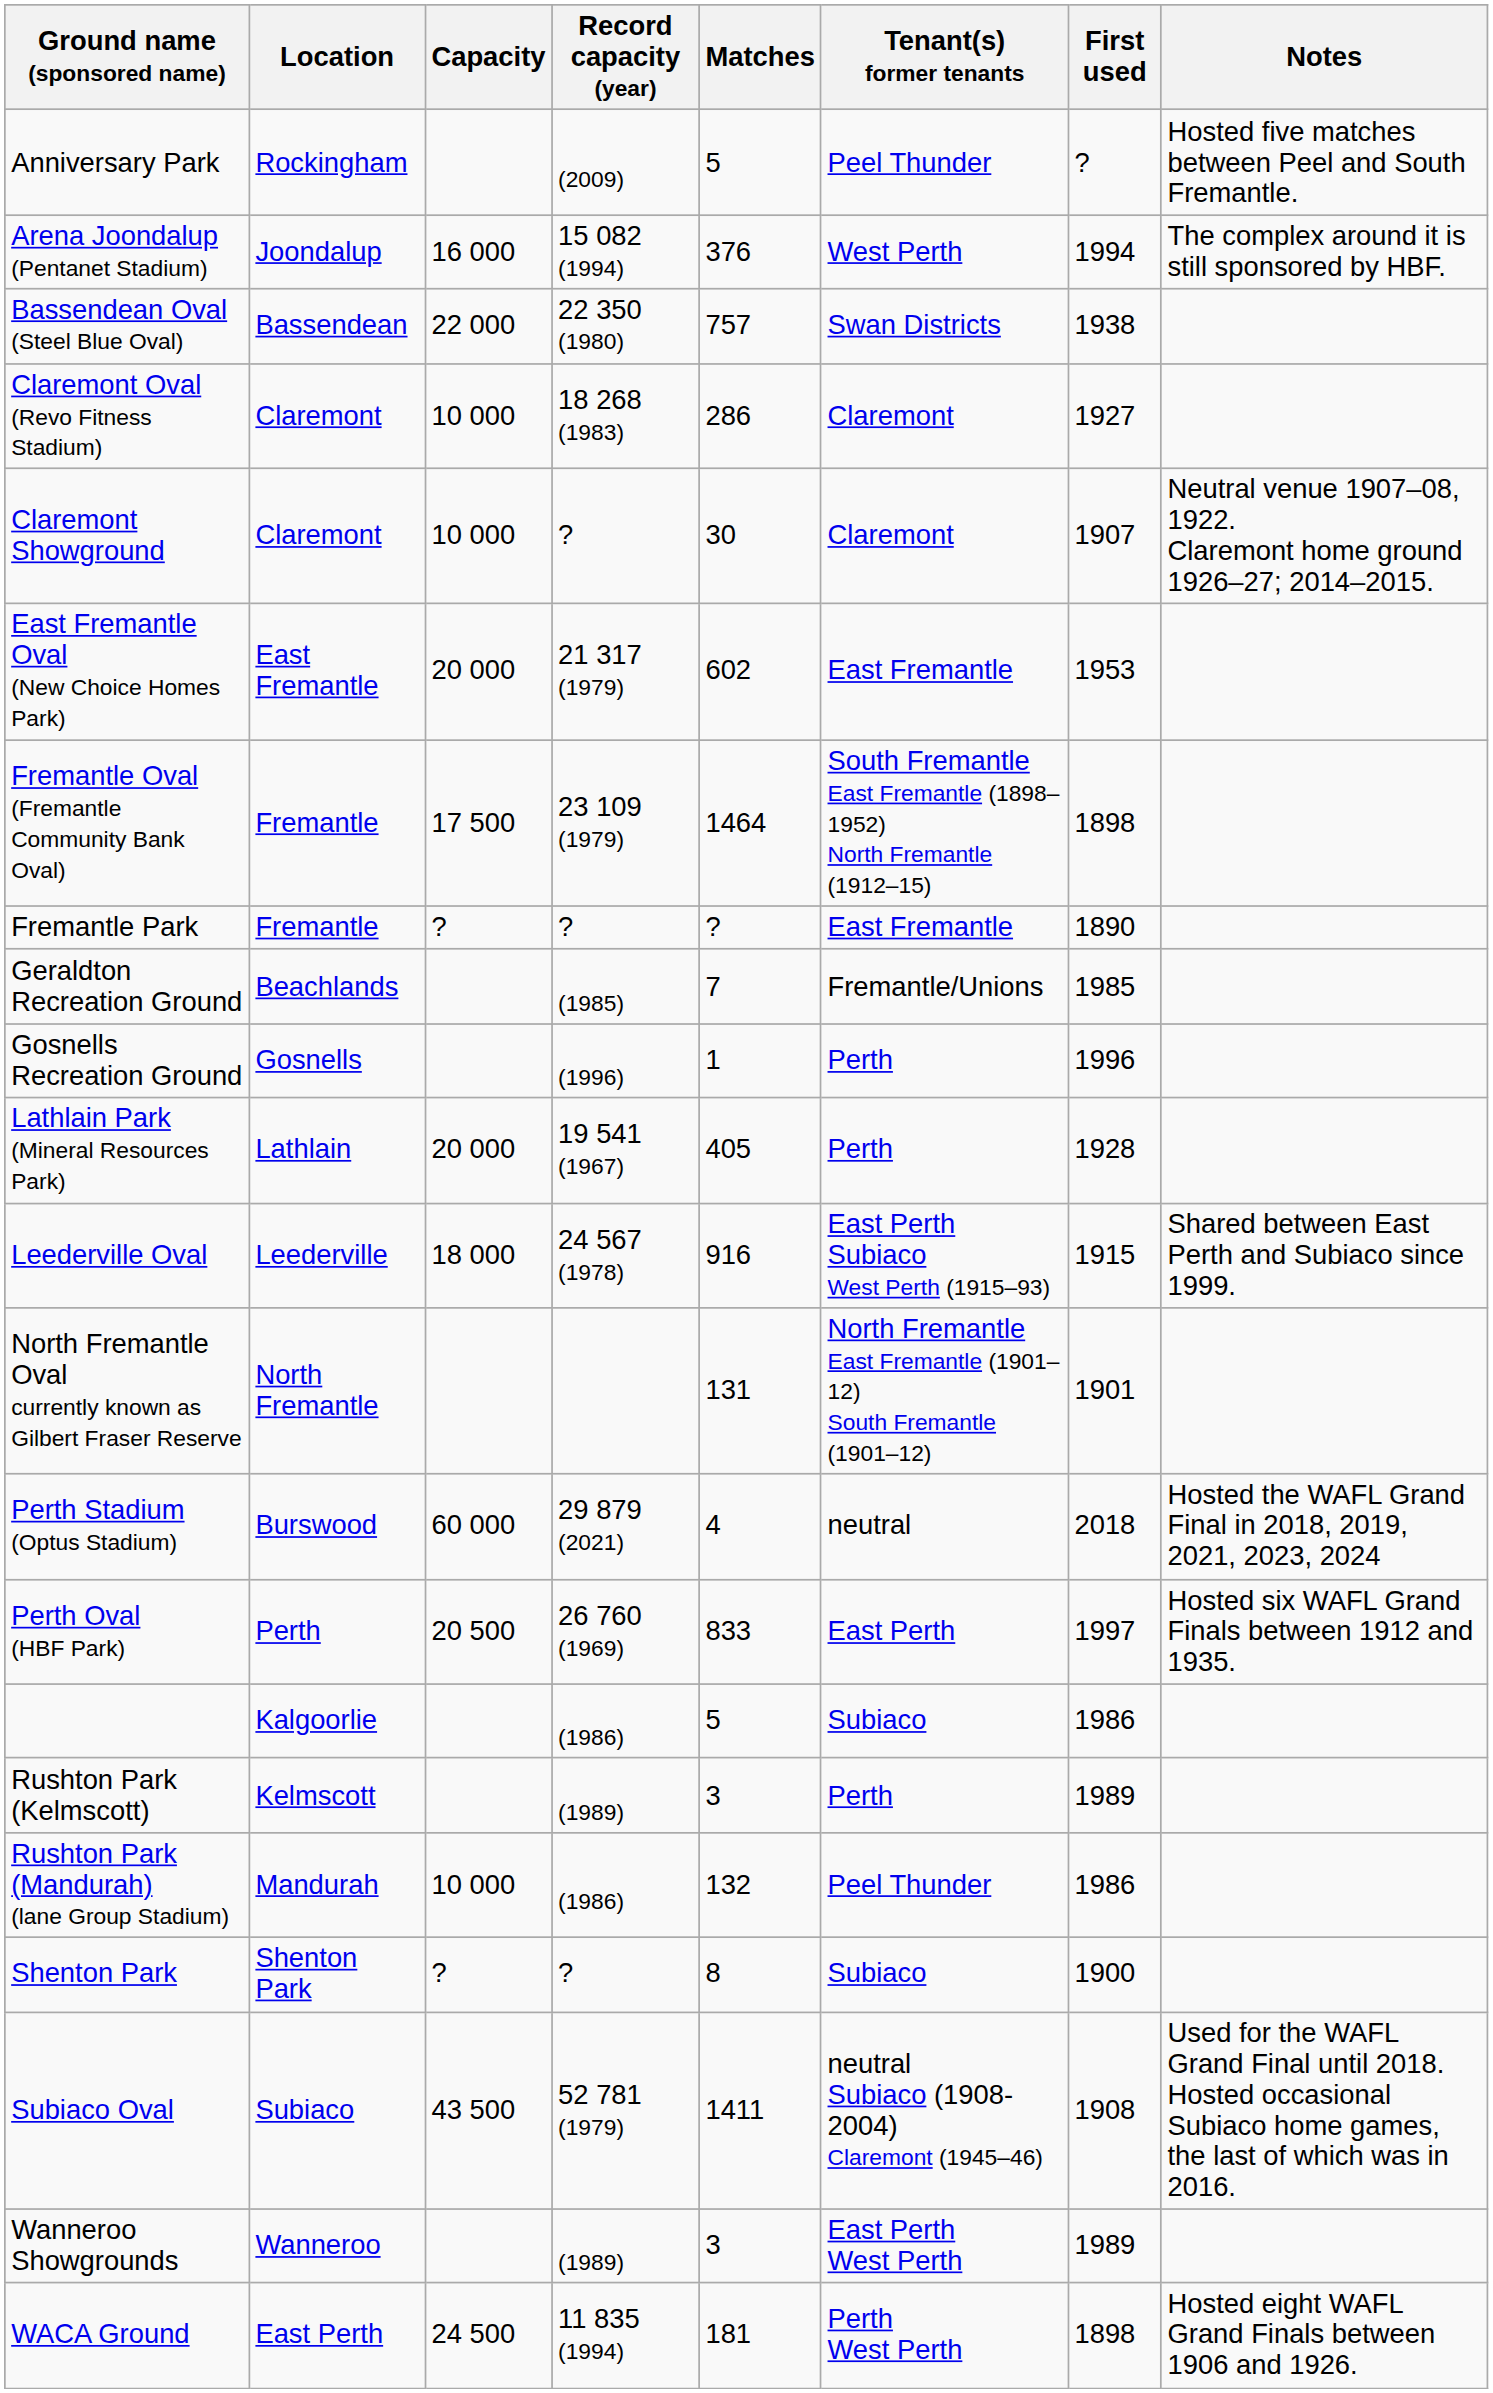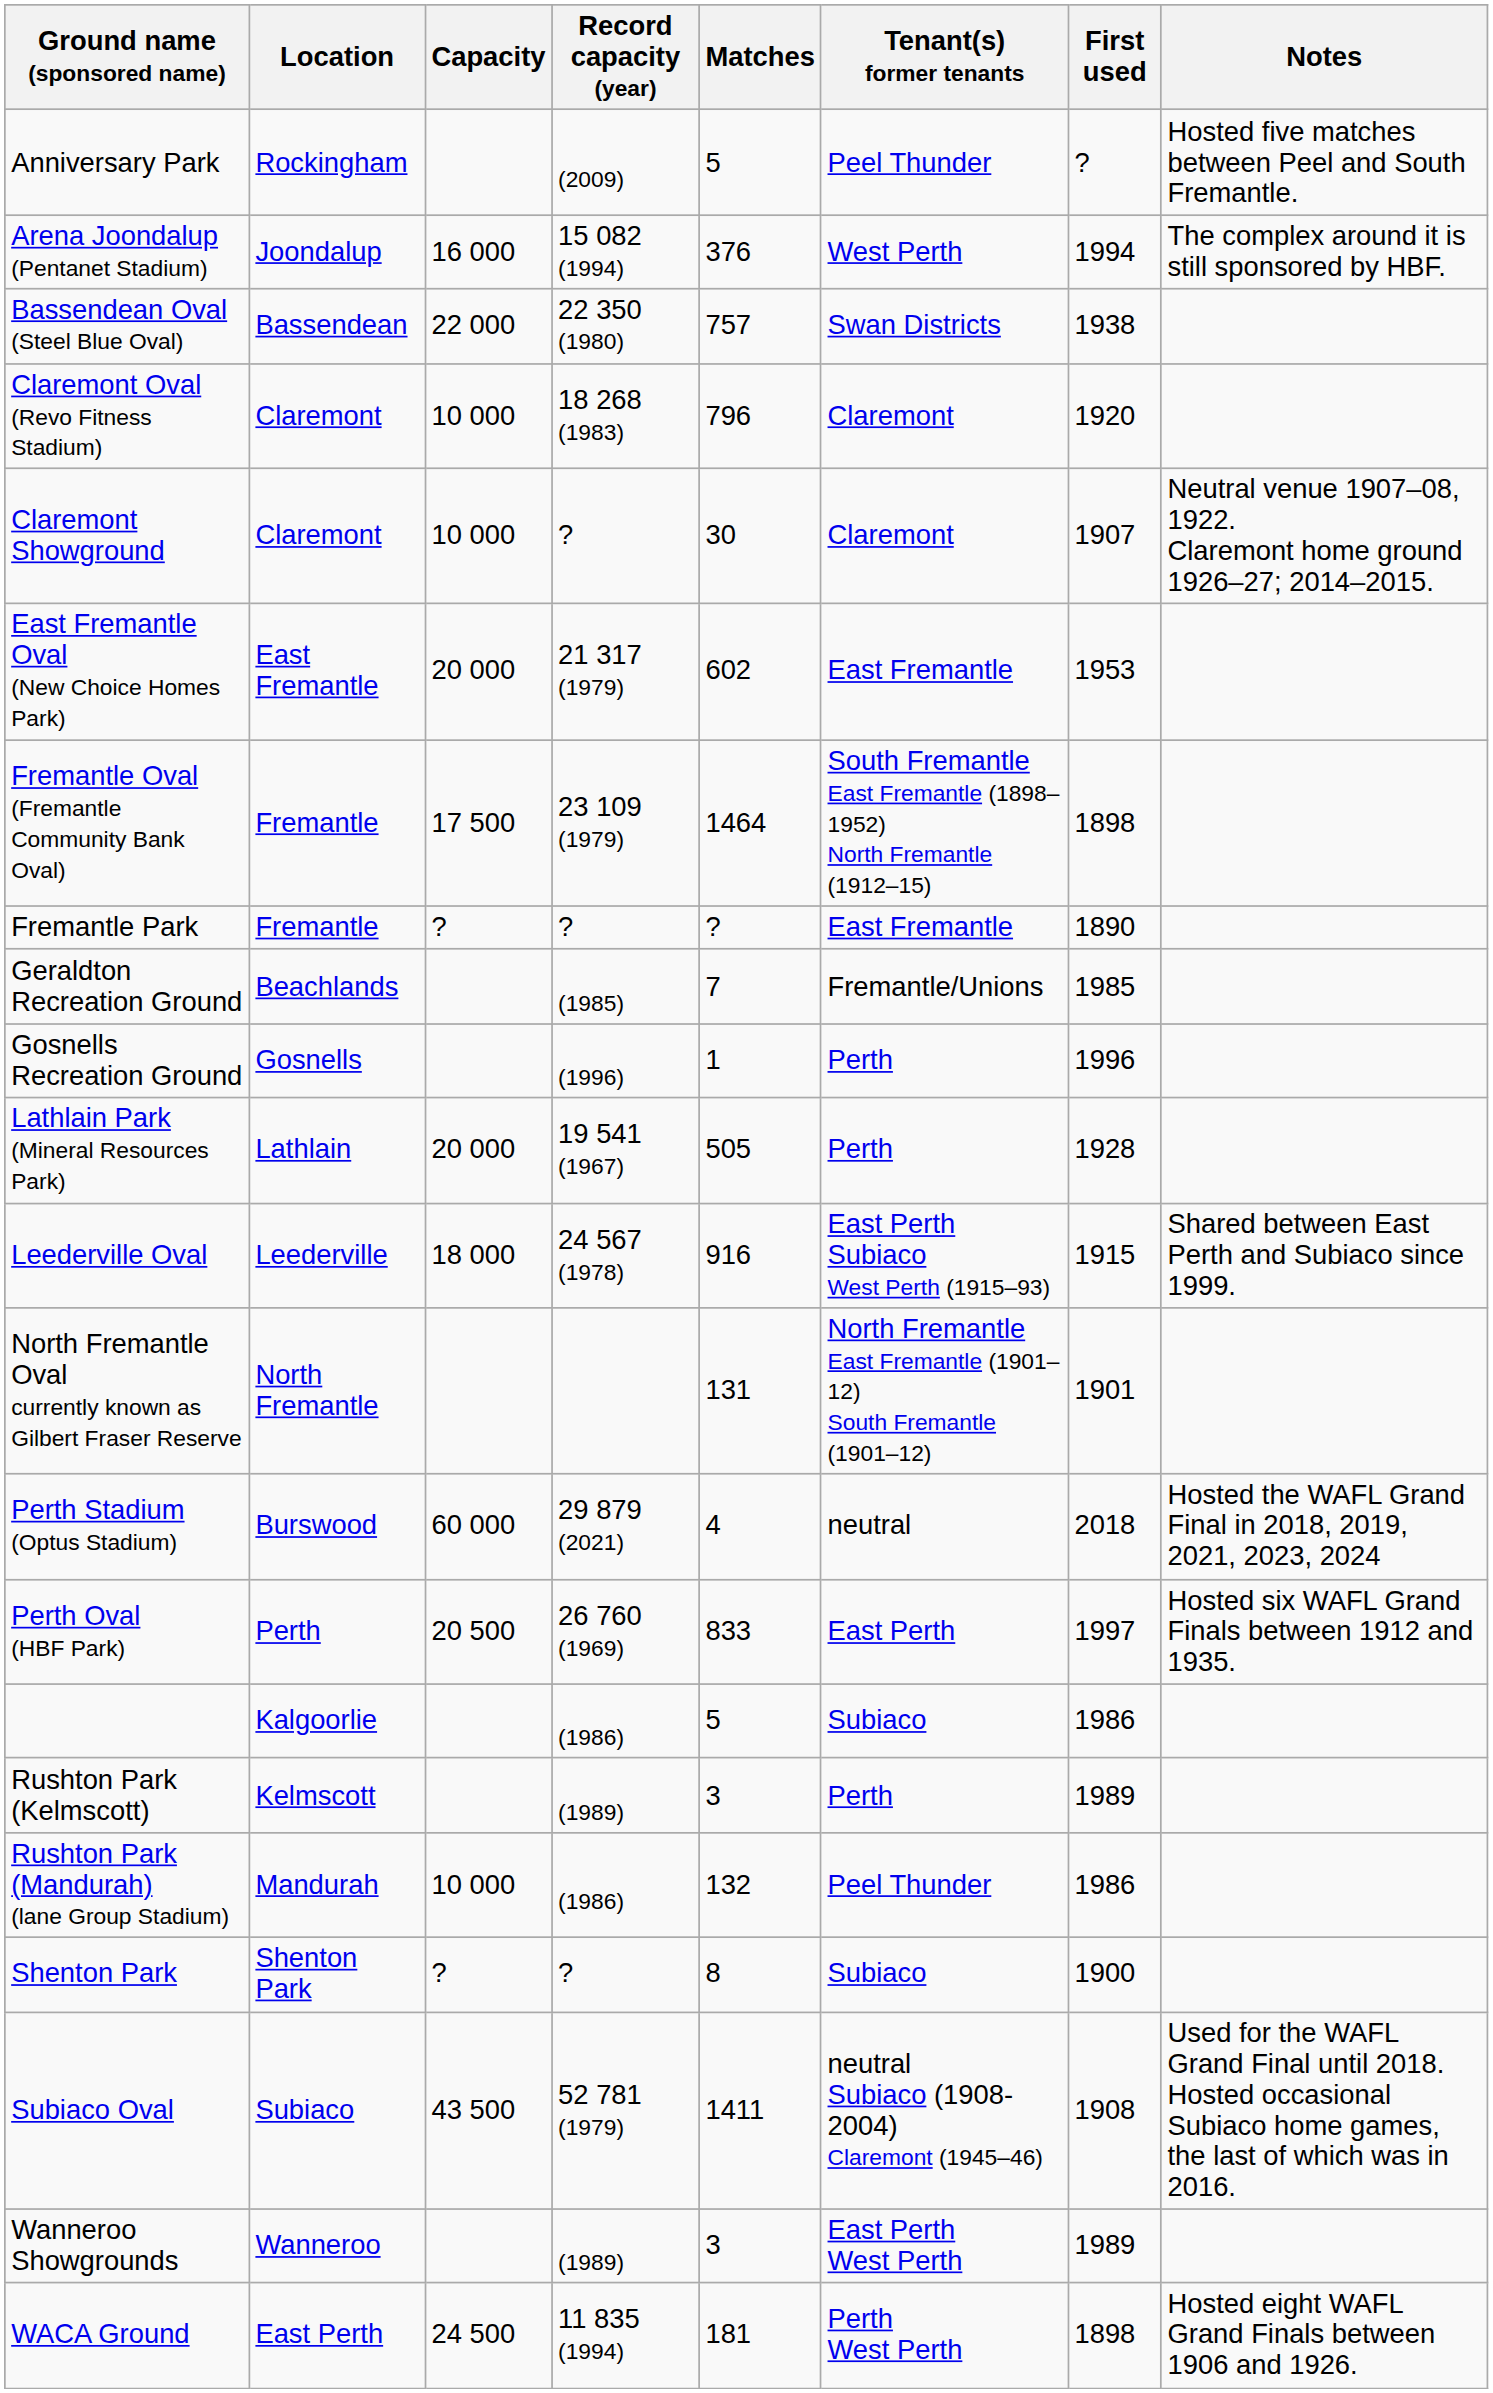 <table class="wikitable sortable">
 <tr>
 <th>Ground name<br><small>(sponsored name)</small></th>
 <th>Location</th>
 <th>Capacity</th>
 <th>Record capacity<br><small>(year)</small></th>
 <th>Matches</th>
 <th>Tenant(s)<br><small>former tenants</small></th>
 <th>First used</th>
 <th>Notes</th>
 </tr>
 <tr>
 <td>Anniversary Park</td>
 <td><a href='#'>Rockingham</a></td>
 <td></td>
 <td><br><small>(2009)</small></td>
 <td>5</td>
 <td><a href='#'>Peel Thunder</a></td>
 <td>?</td>
 <td>Hosted five matches between Peel and South Fremantle.</td>
 </tr>
 <tr>
 <td><a href='#'>Arena Joondalup</a><br><small>(Pentanet Stadium)</small></td>
 <td><a href='#'>Joondalup</a></td>
 <td>16 000</td>
 <td>15 082<br><small>(1994)</small></td>
 <td>376</td>
 <td><a href='#'>West Perth</a></td>
 <td>1994</td>
 <td>The complex around it is still sponsored by HBF.</td>
 </tr>
 <tr>
 <td><a href='#'>Bassendean Oval</a><br><small>(Steel Blue Oval)</small></td>
 <td><a href='#'>Bassendean</a></td>
 <td>22 000</td>
 <td>22 350<br><small>(1980)</small></td>
 <td>757</td>
 <td><a href='#'>Swan Districts</a></td>
 <td>1938</td>
 <td></td>
 </tr>
 <tr>
 <td><a href='#'>Claremont Oval</a><br><small>(Revo Fitness Stadium)</small></td>
 <td><a href='#'>Claremont</a></td>
 <td>10 000</td>
 <td>18 268<br><small>(1983)</small></td>
-<td>286</td>
+<td>796</td>
 <td><a href='#'>Claremont</a></td>
-<td>1927</td>
+<td>1920</td>
 <td></td>
 </tr>
 <tr>
 <td><a href='#'>Claremont Showground</a></td>
 <td><a href='#'>Claremont</a></td>
 <td>10 000</td>
 <td>?</td>
 <td>30</td>
 <td><a href='#'>Claremont</a></td>
 <td>1907</td>
 <td>Neutral venue 1907–08, 1922. <br>Claremont home ground 1926–27; 2014–2015.</td>
 </tr>
 <tr>
 <td><a href='#'>East Fremantle Oval</a><br><small>(New Choice Homes Park)</small></td>
 <td><a href='#'>East Fremantle</a></td>
 <td>20 000</td>
 <td>21 317<br><small>(1979)</small></td>
 <td>602</td>
 <td><a href='#'>East Fremantle</a></td>
 <td>1953</td>
 <td></td>
 </tr>
 <tr>
 <td><a href='#'>Fremantle Oval</a><br><small>(Fremantle Community Bank Oval)</small></td>
 <td><a href='#'>Fremantle</a></td>
 <td>17 500</td>
 <td>23 109<br><small>(1979)</small></td>
 <td>1464</td>
 <td><a href='#'>South Fremantle</a><br><small><a href='#'>East Fremantle</a> (1898–1952)<br><a href='#'>North Fremantle</a> (1912–15)</small></td>
 <td>1898</td>
 <td></td>
 </tr>
 <tr>
 <td>Fremantle Park</td>
 <td><a href='#'>Fremantle</a></td>
 <td>?</td>
 <td>?</td>
 <td>?</td>
 <td><a href='#'>East Fremantle</a></td>
 <td>1890</td>
 <td></td>
 </tr>
 <tr>
 <td>Geraldton Recreation Ground</td>
 <td><a href='#'>Beachlands</a></td>
 <td></td>
 <td><br><small>(1985)</small></td>
 <td>7</td>
 <td>Fremantle/Unions</td>
 <td>1985</td>
 <td></td>
 </tr>
 <tr>
 <td>Gosnells Recreation Ground</td>
 <td><a href='#'>Gosnells</a></td>
 <td></td>
 <td><br><small>(1996)</small></td>
 <td>1</td>
 <td><a href='#'>Perth</a></td>
 <td>1996</td>
 <td></td>
 </tr>
 <tr>
 <td><a href='#'>Lathlain Park</a><br><small>(Mineral Resources Park)</small></td>
 <td><a href='#'>Lathlain</a></td>
 <td>20 000</td>
 <td>19 541<br><small>(1967)</small></td>
-<td>405</td>
+<td>505</td>
 <td><a href='#'>Perth</a></td>
 <td>1928</td>
 <td></td>
 </tr>
 <tr>
 <td><a href='#'>Leederville Oval</a></td>
 <td><a href='#'>Leederville</a></td>
 <td>18 000</td>
 <td>24 567<br><small>(1978)</small></td>
 <td>916</td>
 <td><a href='#'>East Perth</a><br><a href='#'>Subiaco</a><br><small><a href='#'>West Perth</a> (1915–93)</small></td>
 <td>1915</td>
 <td>Shared between East Perth and Subiaco since 1999.</td>
 </tr>
 <tr>
 <td>North Fremantle Oval<br><small>currently known as Gilbert Fraser Reserve</small></td>
 <td><a href='#'>North Fremantle</a></td>
 <td></td>
 <td></td>
 <td>131</td>
 <td><a href='#'>North Fremantle</a> <br><small><a href='#'>East Fremantle</a> (1901–12)<br><a href='#'>South Fremantle</a> (1901–12)</small><br></td>
 <td>1901</td>
 <td></td>
 </tr>
 <tr>
 <td><a href='#'>Perth Stadium</a><br><small>(Optus Stadium)</small></td>
 <td><a href='#'>Burswood</a></td>
 <td>60 000</td>
 <td>29 879<br><small>(2021)</small></td>
 <td>4</td>
 <td>neutral</td>
 <td>2018</td>
 <td>Hosted the WAFL Grand Final in 2018, 2019, 2021, 2023, 2024</td>
 </tr>
 <tr>
 <td><a href='#'>Perth Oval</a><br><small>(HBF Park)</small></td>
 <td><a href='#'>Perth</a></td>
 <td>20 500</td>
 <td>26 760<br><small>(1969)</small></td>
 <td>833</td>
 <td><a href='#'>East Perth</a></td>
 <td>1997</td>
 <td>Hosted six WAFL Grand Finals between 1912 and 1935.</td>
 </tr>
 <tr>
 <td></td>
 <td><a href='#'>Kalgoorlie</a></td>
 <td></td>
 <td><br><small>(1986)</small></td>
 <td>5</td>
 <td><a href='#'>Subiaco</a></td>
 <td>1986</td>
 <td></td>
 </tr>
 <tr>
 <td>Rushton Park (Kelmscott)</td>
 <td><a href='#'>Kelmscott</a></td>
 <td></td>
 <td><br><small>(1989)</small></td>
 <td>3</td>
 <td><a href='#'>Perth</a></td>
 <td>1989</td>
 <td></td>
 </tr>
 <tr>
 <td><a href='#'>Rushton Park (Mandurah)</a><br><small>(lane Group Stadium)</small></td>
 <td><a href='#'>Mandurah</a></td>
 <td>10 000</td>
 <td><br><small>(1986)</small></td>
 <td>132</td>
 <td><a href='#'>Peel Thunder</a></td>
 <td>1986</td>
 <td></td>
 </tr>
 <tr>
 <td><a href='#'>Shenton Park</a></td>
 <td><a href='#'>Shenton Park</a></td>
 <td>?</td>
 <td>?</td>
 <td>8</td>
 <td><a href='#'>Subiaco</a></td>
 <td>1900</td>
 <td></td>
 </tr>
 <tr>
 <td><a href='#'>Subiaco Oval</a></td>
 <td><a href='#'>Subiaco</a></td>
 <td>43 500</td>
 <td>52 781<br><small>(1979)</small></td>
 <td>1411</td>
 <td>neutral<br><a href='#'>Subiaco</a> (1908-2004)<br><small><a href='#'>Claremont</a> (1945–46)</small></td>
 <td>1908</td>
 <td>Used for the WAFL Grand Final until 2018.<br>Hosted occasional Subiaco home games, the last of which was in 2016.</td>
 </tr>
 <tr>
 <td>Wanneroo Showgrounds</td>
 <td><a href='#'>Wanneroo</a></td>
 <td></td>
 <td><br><small>(1989)</small></td>
 <td>3</td>
 <td><a href='#'>East Perth</a><br><a href='#'>West Perth</a></td>
 <td>1989</td>
 <td></td>
 </tr>
 <tr>
 <td><a href='#'>WACA Ground</a></td>
 <td><a href='#'>East Perth</a></td>
 <td>24 500</td>
 <td>11 835<br><small>(1994)</small></td>
 <td>181</td>
 <td><a href='#'>Perth</a><br><a href='#'>West Perth</a></td>
 <td>1898</td>
 <td>Hosted eight WAFL Grand Finals between 1906 and 1926.</td>
 </tr>
 </table>
